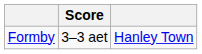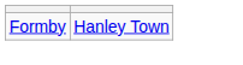 <table class="wikitable" style="text-align: center">
 <tr>
 <th></th>
-<th>Score</th>
 <th></th>
 </tr>
 <tr>
 <td><a href='#'>Formby</a></td>
-<td>3–3 aet</td>
 <td><a href='#'>Hanley Town</a></td>
 </tr>
 </table>
